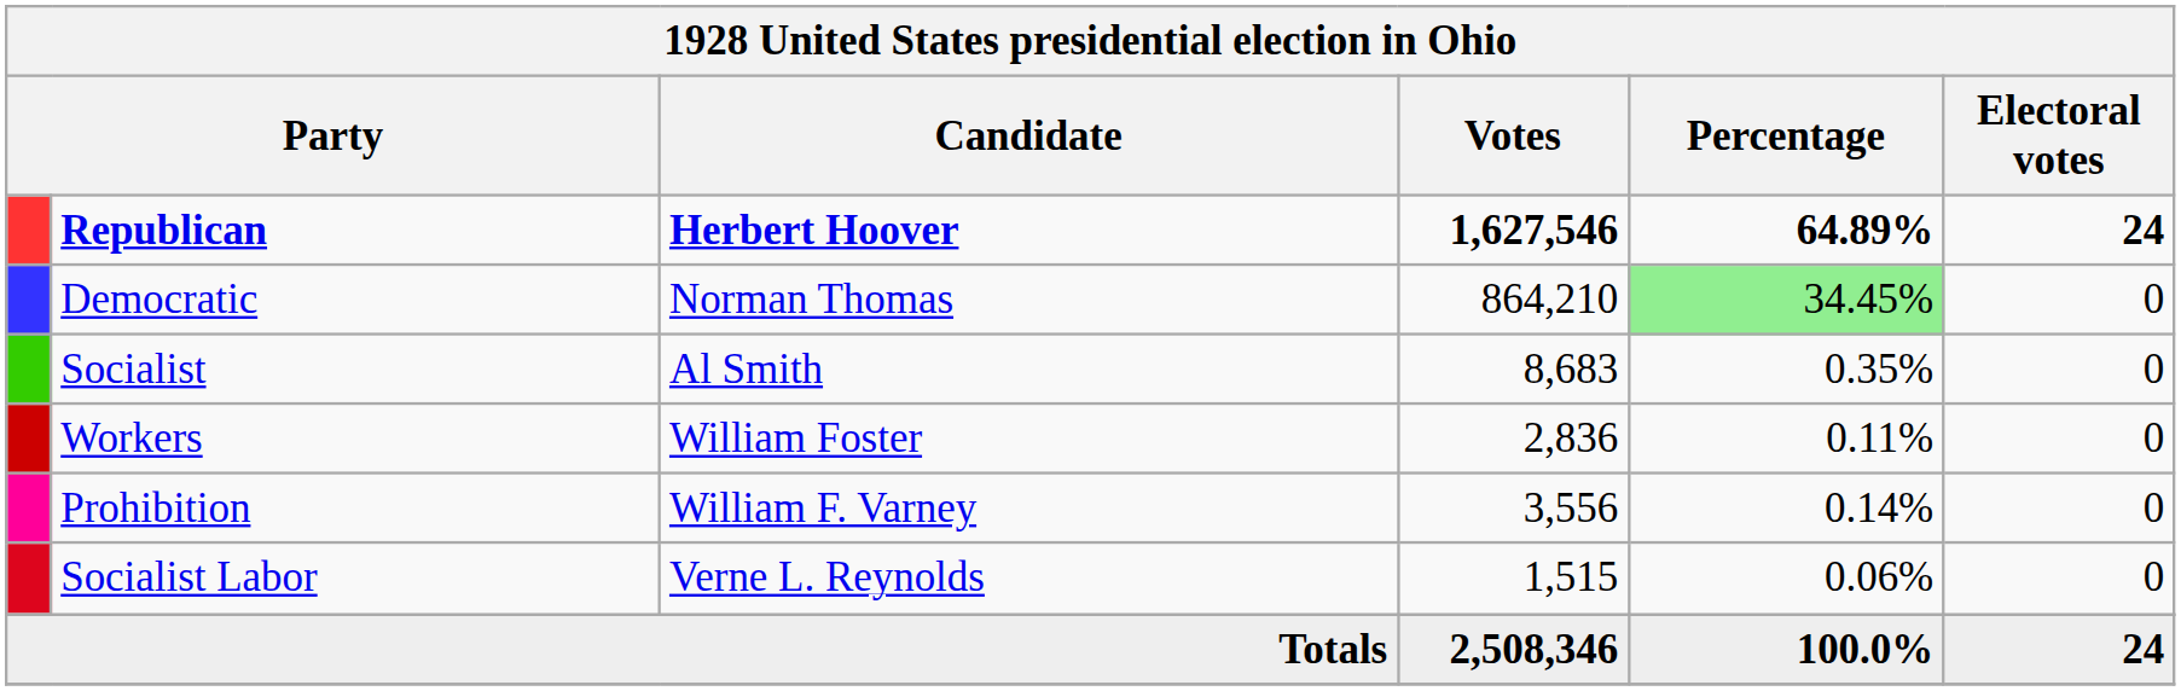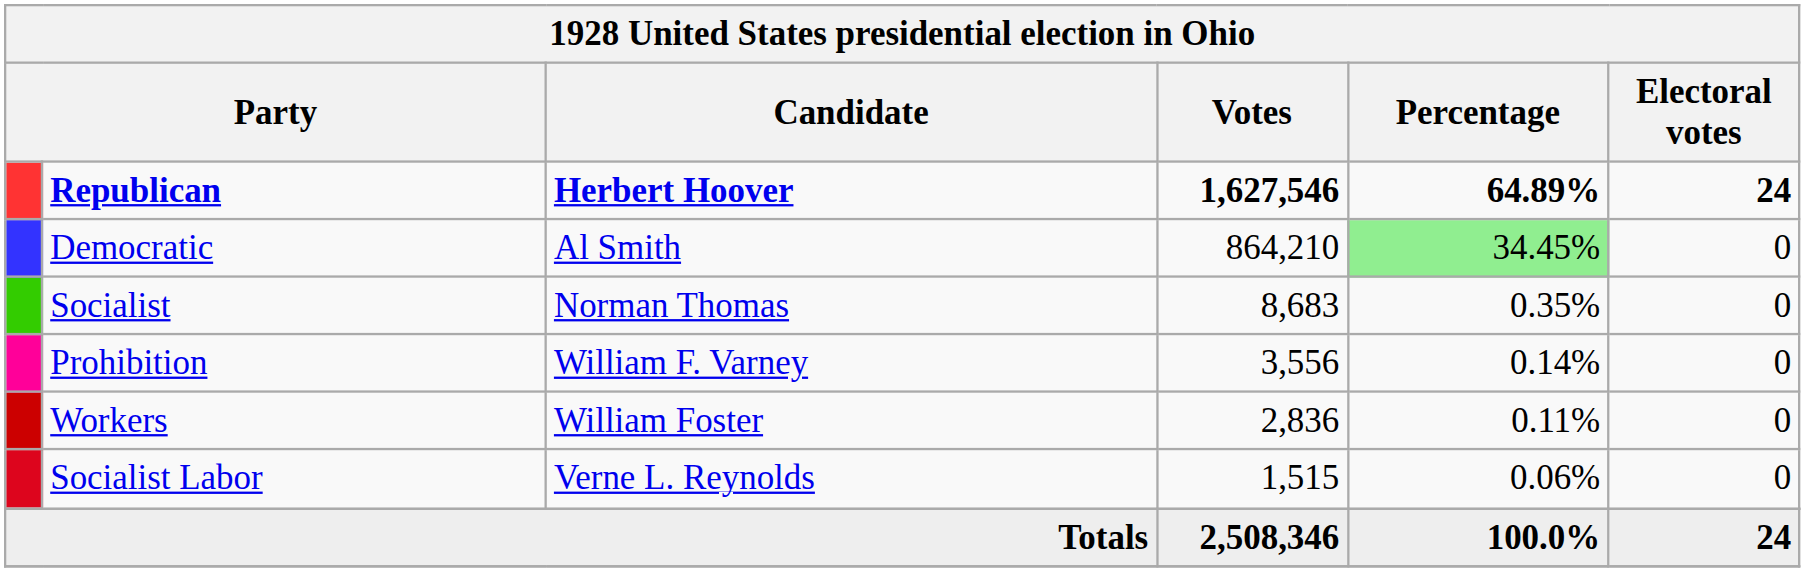 <table class="wikitable" style="font-size: 95%;">
 <tr>
 <th colspan="6">1928 United States presidential election in Ohio</th>
 </tr>
 <tr>
 <th colspan="2" style="width: 15em">Party</th>
 <th style="width: 17em">Candidate</th>
 <th style="width: 5em">Votes</th>
 <th style="width: 7em">Percentage</th>
 <th style="width: 5em">Electoral votes</th>
 </tr>
 <tr>
 <th style="background-color:#FF3333; width: 3px"></th>
 <td style="width: 130px"><strong><a href='#'>Republican</a></strong></td>
 <td><strong><a href='#'>Herbert Hoover</a></strong></td>
 <td align="right"><strong>1,627,546</strong></td>
 <td align="right"><strong>64.89%</strong></td>
 <td align="right"><strong>24</strong></td>
 </tr>
 <tr>
 <th style="background-color:#3333FF; width: 3px"></th>
 <td style="width: 130px"><a href='#'>Democratic</a></td>
-<td><a href='#'>Norman Thomas</a></td>
+<td><a href='#'>Al Smith</a></td>
 <td align="right">864,210</td>
 <td align="right" style="background: lightgreen;">34.45%</td>
 <td align="right">0</td>
 </tr>
 <tr>
 <th style="background-color:#3c0; width: 3px"></th>
 <td style="width: 130px"><a href='#'>Socialist</a></td>
-<td><a href='#'>Al Smith</a></td>
+<td><a href='#'>Norman Thomas</a></td>
 <td align="right">8,683</td>
 <td align="right">0.35%</td>
+<td align="right">0</td>
+</tr>
+<tr>
+<th style="background-color:#f09; width: 3px"></th>
+<td style="width: 130px"><a href='#'>Prohibition</a></td>
+<td><a href='#'>William F. Varney</a></td>
+<td align="right">3,556</td>
+<td align="right">0.14%</td>
 <td align="right">0</td>
 </tr>
 <tr>
 <th style="background-color:#c00; width: 3px"></th>
 <td style="width: 130px"><a href='#'>Workers</a></td>
 <td><a href='#'>William Foster</a></td>
 <td align="right">2,836</td>
 <td align="right">0.11%</td>
-<td align="right">0</td>
-</tr>
-<tr>
-<th style="background-color:#f09; width: 3px"></th>
-<td style="width: 130px"><a href='#'>Prohibition</a></td>
-<td><a href='#'>William F. Varney</a></td>
-<td align="right">3,556</td>
-<td align="right">0.14%</td>
 <td align="right">0</td>
 </tr>
 <tr>
 <th style="background-color:#DD051D; width: 3px"></th>
 <td style="width: 130px"><a href='#'>Socialist Labor</a></td>
 <td><a href='#'>Verne L. Reynolds</a></td>
 <td align="right">1,515</td>
 <td align="right">0.06%</td>
 <td align="right">0</td>
 </tr>
 <tr>
 </tr>
 <tr bgcolor="#EEEEEE">
 <td colspan="3" align="right"><strong>Totals</strong></td>
 <td align="right"><strong>2,508,346</strong></td>
 <td align="right"><strong>100.0%</strong></td>
 <td align="right"><strong>24</strong></td>
 </tr>
 <tr>
 </tr>
 </table>
